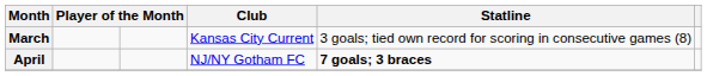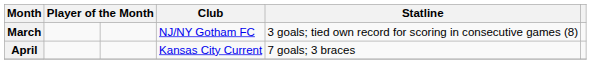 <table class="wikitable sortable">
 <tr>
 <th scope="col">Month</th>
 <th colspan=2 scope="col">Player of the Month</th>
 <th scope="col">Club</th>
 <th scope="col">Statline</th>
 <th scope="col"></th>
 </tr>
 <tr>
 <th scope="row">March</th>
 <td></td>
 <td></td>
-<td><a href='#'>Kansas City Current</a></td>
+<td><a href='#'>NJ/NY Gotham FC</a></td>
 <td>3 goals; tied own record for scoring in consecutive games (8)</td>
 <td></td>
 </tr>
 <tr>
 <th scope="row">April</th>
 <td></td>
 <td></td>
-<td><a href='#'>NJ/NY Gotham FC</a></td>
-<td><strong>7 goals; 3 braces</strong></td>
+<td><a href='#'>Kansas City Current</a></td>
+<td>7 goals; 3 braces</td>
 <td></td>
 </tr>
 <tr>
 </tr>
 </table>
